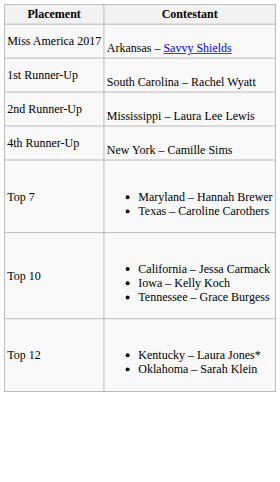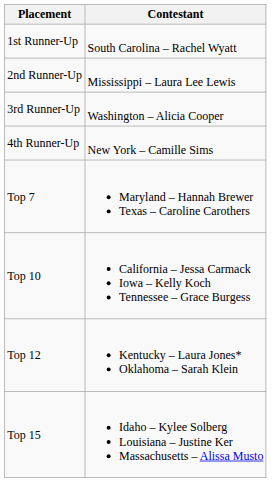 <table class="wikitable sortable" style="font-size: 95%;">
 <tr>
 <th>Placement</th>
 <th>Contestant</th>
-</tr>
-<tr>
-<td>Miss America 2017</td>
-<td><br>Arkansas – <a href='#'>Savvy Shields</a></td>
 </tr>
 <tr>
 <td>1st Runner-Up</td>
 <td><br>South Carolina – Rachel Wyatt</td>
 </tr>
 <tr>
 <td>2nd Runner-Up</td>
 <td><br>Mississippi – Laura Lee Lewis</td>
+</tr>
+<tr>
+<td>3rd Runner-Up</td>
+<td><br>Washington – Alicia Cooper</td>
 </tr>
 <tr>
 <td>4th Runner-Up</td>
 <td><br>New York – Camille Sims</td>
 </tr>
 <tr>
 <td>Top 7</td>
 <td><br><ul><li>Maryland – Hannah Brewer</li><li>Texas – Caroline Carothers</li></ul></td>
 </tr>
 <tr>
 <td>Top 10</td>
 <td><br><ul><li>California – Jessa Carmack</li><li>Iowa – Kelly Koch</li><li>Tennessee – Grace Burgess</li></ul></td>
 </tr>
 <tr>
 <td>Top 12</td>
 <td><br><ul><li>Kentucky – Laura Jones*</li><li>Oklahoma – Sarah Klein</li></ul></td>
 </tr>
+<tr>
+<td>Top 15</td>
+<td><br><ul><li>Idaho – Kylee Solberg</li><li>Louisiana – Justine Ker</li><li>Massachusetts – <a href='#'>Alissa Musto</a></li></ul></td>
+</tr>
 </table>
